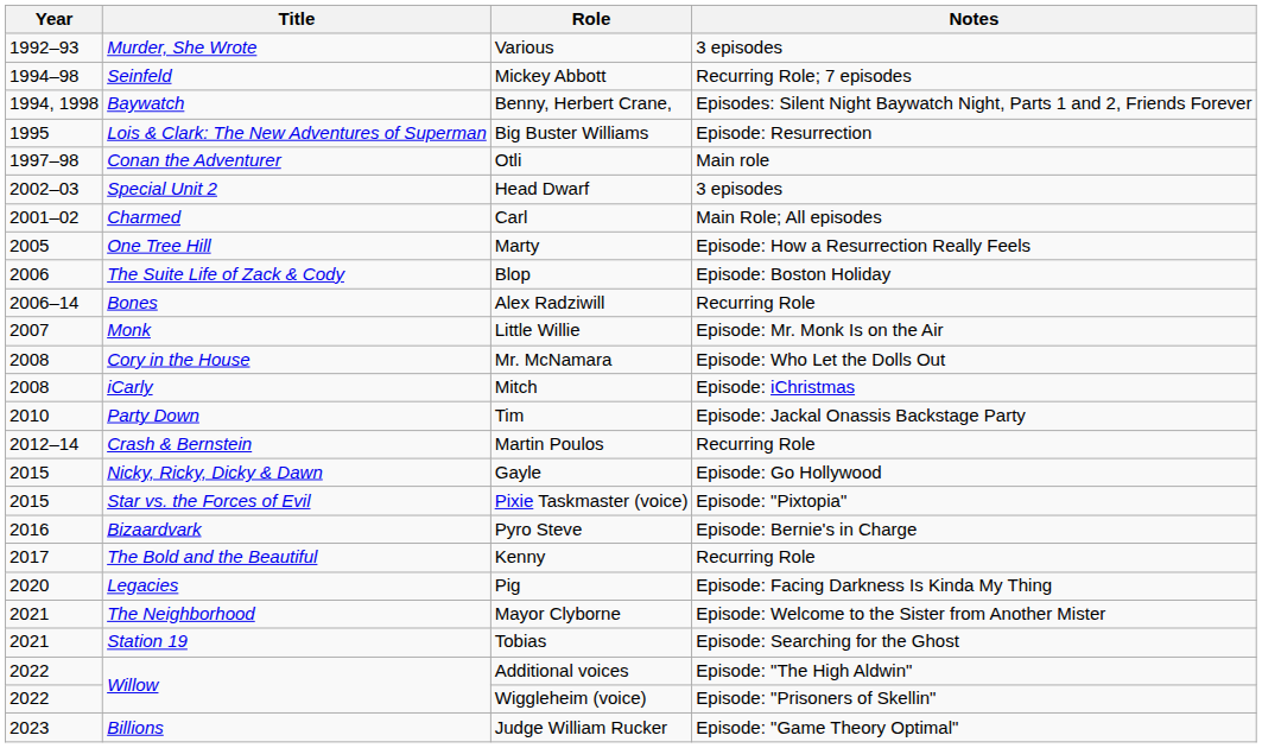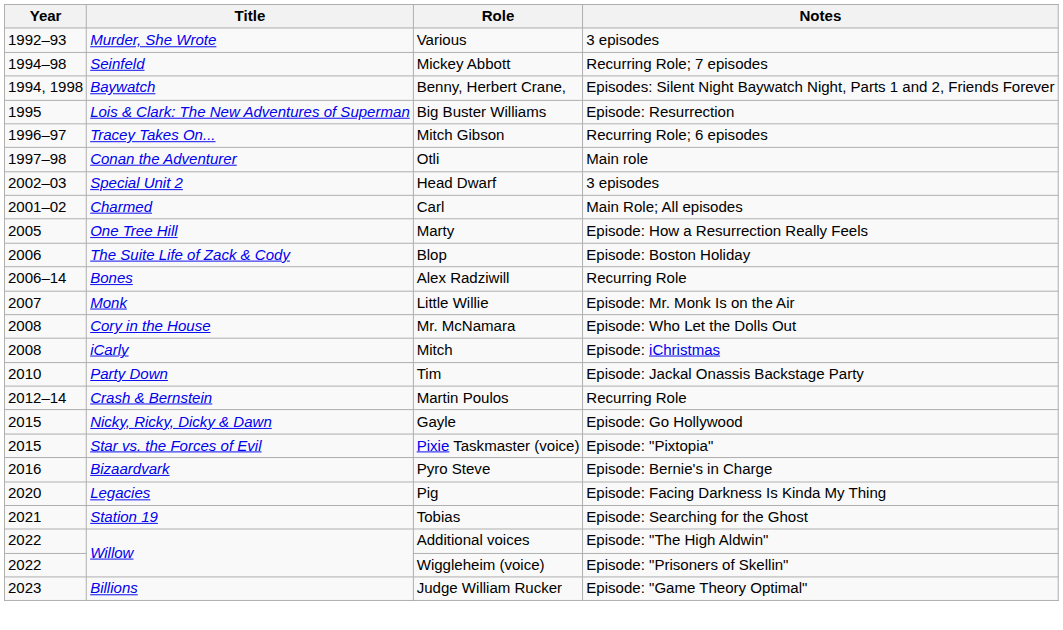 <table class="wikitable sortable">
 <tr>
 <th>Year</th>
 <th>Title</th>
 <th>Role</th>
 <th class="unsortable">Notes</th>
 </tr>
 <tr>
 <td>1992–93</td>
 <td><em><a href='#'>Murder, She Wrote</a></em></td>
 <td>Various</td>
 <td>3 episodes</td>
 </tr>
 <tr>
 <td>1994–98</td>
 <td><em><a href='#'>Seinfeld</a></em></td>
 <td>Mickey Abbott</td>
 <td>Recurring Role; 7 episodes</td>
 </tr>
 <tr>
 <td>1994, 1998</td>
 <td><em><a href='#'>Baywatch</a></em></td>
 <td>Benny, Herbert Crane,</td>
 <td>Episodes: Silent Night Baywatch Night, Parts 1 and 2, Friends Forever</td>
 </tr>
 <tr>
 <td>1995</td>
 <td><em><a href='#'>Lois & Clark: The New Adventures of Superman</a></em></td>
 <td>Big Buster Williams</td>
 <td>Episode: Resurrection</td>
+</tr>
+<tr>
+<td>1996–97</td>
+<td><em><a href='#'>Tracey Takes On...</a></em></td>
+<td>Mitch Gibson</td>
+<td>Recurring Role; 6 episodes</td>
 </tr>
 <tr>
 <td>1997–98</td>
 <td><em><a href='#'>Conan the Adventurer</a></em></td>
 <td>Otli</td>
 <td>Main role</td>
 </tr>
 <tr>
 <td>2002–03</td>
 <td><em><a href='#'>Special Unit 2</a></em></td>
 <td>Head Dwarf</td>
 <td>3 episodes</td>
 </tr>
 <tr>
 <td>2001–02</td>
 <td><em><a href='#'>Charmed</a></em></td>
 <td>Carl</td>
 <td>Main Role; All episodes</td>
 </tr>
 <tr>
 <td>2005</td>
 <td><em><a href='#'>One Tree Hill</a></em></td>
 <td>Marty</td>
 <td>Episode: How a Resurrection Really Feels</td>
 </tr>
 <tr>
 <td>2006</td>
 <td><em><a href='#'>The Suite Life of Zack & Cody</a></em></td>
 <td>Blop</td>
 <td>Episode: Boston Holiday</td>
 </tr>
 <tr>
 <td>2006–14</td>
 <td><em><a href='#'>Bones</a></em></td>
 <td>Alex Radziwill</td>
 <td>Recurring Role</td>
 </tr>
 <tr>
 <td>2007</td>
 <td><em><a href='#'>Monk</a></em></td>
 <td>Little Willie</td>
 <td>Episode: Mr. Monk Is on the Air</td>
 </tr>
 <tr>
 <td>2008</td>
 <td><em><a href='#'>Cory in the House</a></em></td>
 <td>Mr. McNamara</td>
 <td>Episode: Who Let the Dolls Out</td>
 </tr>
 <tr>
 <td>2008</td>
 <td><em><a href='#'>iCarly</a></em></td>
 <td>Mitch</td>
 <td>Episode: <a href='#'>iChristmas</a></td>
 </tr>
 <tr>
 <td>2010</td>
 <td><em><a href='#'>Party Down</a></em></td>
 <td>Tim</td>
 <td>Episode: Jackal Onassis Backstage Party</td>
 </tr>
 <tr>
 <td>2012–14</td>
 <td><em><a href='#'>Crash & Bernstein</a></em></td>
 <td>Martin Poulos</td>
 <td>Recurring Role</td>
 </tr>
 <tr>
 <td>2015</td>
 <td><em><a href='#'>Nicky, Ricky, Dicky & Dawn</a></em></td>
 <td>Gayle</td>
 <td>Episode: Go Hollywood</td>
 </tr>
 <tr>
 <td>2015</td>
 <td><em><a href='#'>Star vs. the Forces of Evil</a></em></td>
 <td><a href='#'>Pixie</a> Taskmaster (voice)</td>
 <td>Episode: "Pixtopia"</td>
 </tr>
 <tr>
 <td>2016</td>
 <td><em><a href='#'>Bizaardvark</a></em></td>
 <td>Pyro Steve</td>
 <td>Episode: Bernie's in Charge</td>
 </tr>
 <tr>
-<td>2017</td>
-<td><em><a href='#'>The Bold and the Beautiful</a></em></td>
-<td>Kenny</td>
-<td>Recurring Role</td>
-</tr>
-<tr>
 <td>2020</td>
 <td><em><a href='#'>Legacies</a></em></td>
 <td>Pig</td>
 <td>Episode: Facing Darkness Is Kinda My Thing</td>
-</tr>
-<tr>
-<td>2021</td>
-<td><em><a href='#'>The Neighborhood</a></em></td>
-<td>Mayor Clyborne</td>
-<td>Episode:  Welcome to the Sister from Another Mister</td>
 </tr>
 <tr>
 <td>2021</td>
 <td><em><a href='#'>Station 19</a></em></td>
 <td>Tobias</td>
 <td>Episode: Searching for the Ghost</td>
 </tr>
 <tr>
 <td>2022</td>
 <td rowspan="2"><em><a href='#'>Willow</a></em></td>
 <td>Additional voices</td>
 <td>Episode: "The High Aldwin"</td>
 </tr>
 <tr>
 <td>2022</td>
 <td>Wiggleheim (voice)</td>
 <td>Episode: "Prisoners of Skellin"</td>
 </tr>
 <tr>
 <td>2023</td>
 <td><em><a href='#'>Billions</a></em></td>
 <td>Judge William Rucker</td>
 <td>Episode: "Game Theory Optimal"</td>
 </tr>
 </table>
